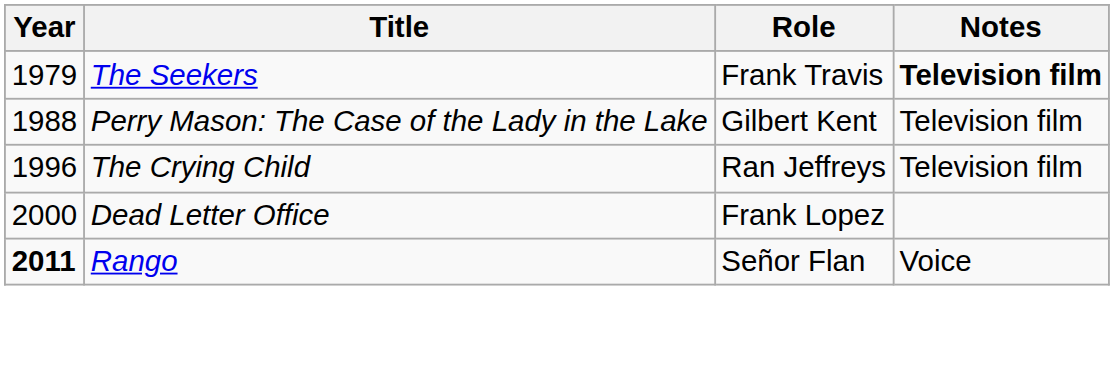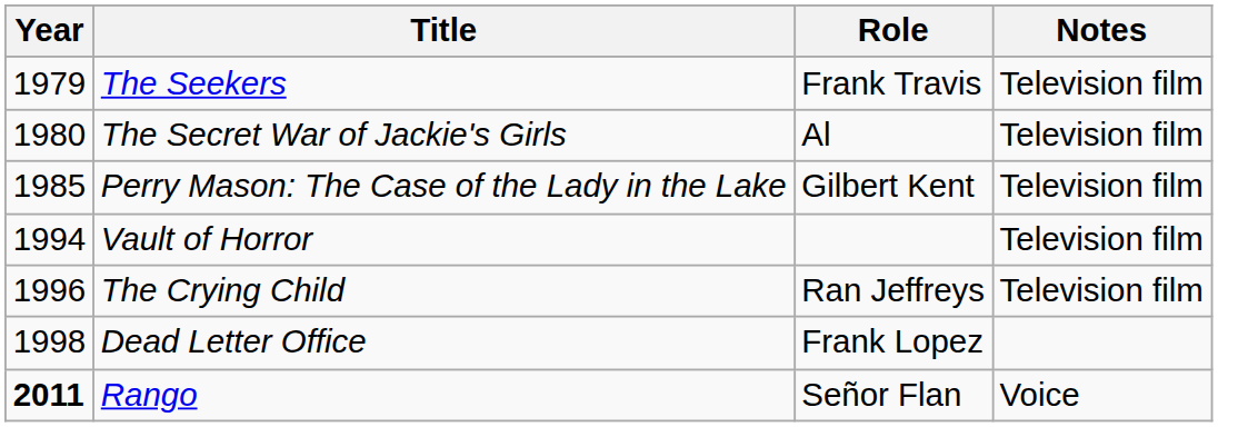 <table class="wikitable sortable">
 <tr>
 <th>Year</th>
 <th>Title</th>
 <th>Role</th>
 <th>Notes</th>
 </tr>
 <tr>
 <td>1979</td>
 <td><em><a href='#'>The Seekers</a></em></td>
 <td>Frank Travis</td>
-<td><strong>Television film</strong></td>
+<td>Television film</td>
 </tr>
 <tr>
-<td>1988</td>
+<td>1980</td>
+<td><em>The Secret War of Jackie's Girls</em></td>
+<td>Al</td>
+<td>Television film</td>
+</tr>
+<tr>
+<td>1985</td>
 <td><em>Perry Mason: The Case of the Lady in the Lake</em></td>
 <td>Gilbert Kent</td>
+<td>Television film</td>
+</tr>
+<tr>
+<td>1994</td>
+<td><em>Vault of Horror</em></td>
+<td></td>
 <td>Television film</td>
 </tr>
 <tr>
 <td>1996</td>
 <td><em>The Crying Child</em></td>
 <td>Ran Jeffreys</td>
 <td>Television film</td>
 </tr>
 <tr>
-<td>2000</td>
+<td>1998</td>
 <td><em>Dead Letter Office</em></td>
 <td>Frank Lopez</td>
 <td></td>
 </tr>
 <tr>
 <td><strong>2011</strong></td>
 <td><em><a href='#'>Rango</a></em></td>
 <td>Señor Flan</td>
 <td>Voice</td>
 </tr>
 </table>
